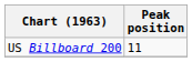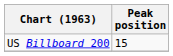 <table class="wikitable plainrowheaders">
 <tr>
 <th scope=col>Chart (1963)</th>
 <th scope=col>Peak<br>position</th>
 </tr>
 <tr>
 <td>US <a href='#'><em>Billboard</em> 200</a></td>
-<td>11</td>
+<td>15</td>
 </tr>
 <tr>
 </tr>
 </table>
